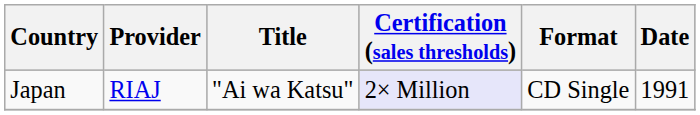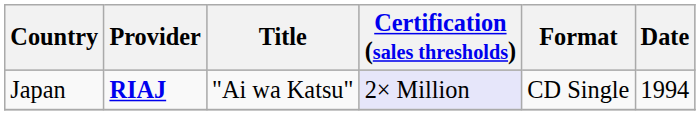 <table class="wikitable">
 <tr>
 <th>Country</th>
 <th>Provider</th>
 <th>Title</th>
 <th><a href='#'>Certification</a><br>(<small><a href='#'>sales thresholds</a></small>)</th>
 <th>Format</th>
 <th>Date</th>
 </tr>
 <tr>
 <td>Japan</td>
-<td><a href='#'>RIAJ</a></td>
+<td><strong><a href='#'>RIAJ</a></strong></td>
 <td>"Ai wa Katsu"</td>
 <td style="background: lavender;">2× Million</td>
 <td>CD Single</td>
-<td>1991</td>
+<td>1994</td>
 </tr>
 <tr>
 </tr>
 </table>
